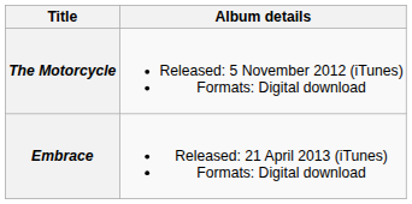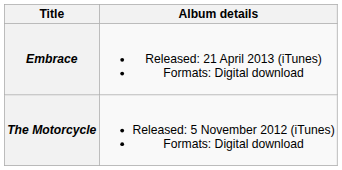 <table class="wikitable plainrowheaders" style="text-align:center;">
 <tr>
 <th scope="col" rowspan="1" style="width:;">Title</th>
 <th scope="col" rowspan="1" style="width:;">Album details</th>
 </tr>
 <tr>
+<th scope="row"><em>Embrace</em></th>
+<td><br><ul><li>Released: 21 April 2013 <span>(iTunes)</span></li><li>Formats: Digital download</li></ul></td>
+</tr>
+<tr>
 <th scope="row"><em>The Motorcycle</em></th>
 <td><br><ul><li>Released: 5 November 2012 <span>(iTunes)</span></li><li>Formats: Digital download</li></ul></td>
 </tr>
-<tr>
-<th scope="row"><em>Embrace</em></th>
-<td><br><ul><li>Released: 21 April 2013 <span>(iTunes)</span></li><li>Formats: Digital download</li></ul></td>
-</tr>
 </table>
